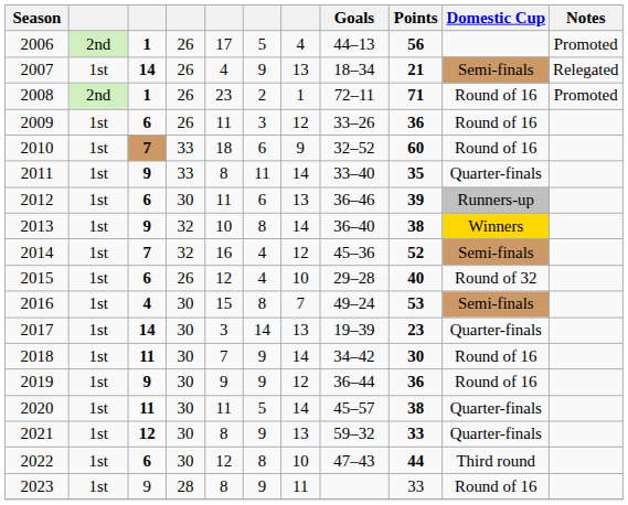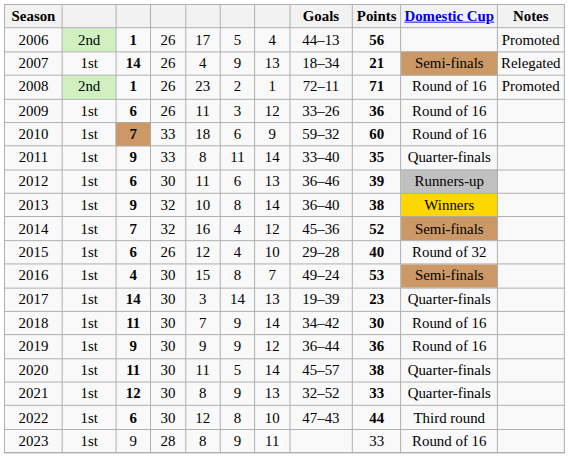 <table class="wikitable" style="text-align: center;">
 <tr>
 <th width=55>Season</th>
 <th width=50></th>
 <th width=30></th>
 <th width=30></th>
 <th width=30></th>
 <th width=30></th>
 <th width=30></th>
 <th width=60>Goals</th>
 <th width=45>Points</th>
 <th><a href='#'>Domestic Cup</a></th>
 <th>Notes</th>
 </tr>
 <tr>
 <td>2006</td>
 <td style="background:#D0F0C0">2nd</td>
 <td><strong>1</strong></td>
 <td>26</td>
 <td>17</td>
 <td>5</td>
 <td>4</td>
 <td>44–13</td>
 <td><strong>56</strong></td>
 <td></td>
 <td>Promoted</td>
 </tr>
 <tr>
 <td>2007</td>
 <td>1st</td>
 <td><strong>14</strong></td>
 <td>26</td>
 <td>4</td>
 <td>9</td>
 <td>13</td>
 <td>18–34</td>
 <td><strong>21</strong></td>
 <td style="background:#cc9966">Semi-finals</td>
 <td>Relegated</td>
 </tr>
 <tr>
 <td>2008</td>
 <td style="background:#D0F0C0">2nd</td>
 <td><strong>1</strong></td>
 <td>26</td>
 <td>23</td>
 <td>2</td>
 <td>1</td>
 <td>72–11</td>
 <td><strong>71</strong></td>
 <td>Round of 16</td>
 <td>Promoted</td>
 </tr>
 <tr>
 <td>2009</td>
 <td>1st</td>
 <td><strong>6</strong></td>
 <td>26</td>
 <td>11</td>
 <td>3</td>
 <td>12</td>
 <td>33–26</td>
 <td><strong>36</strong></td>
 <td>Round of 16</td>
 <td></td>
 </tr>
 <tr>
 <td>2010</td>
 <td>1st</td>
 <td style="background:#cc9966"><strong>7</strong></td>
 <td>33</td>
 <td>18</td>
 <td>6</td>
 <td>9</td>
-<td>32–52</td>
+<td>59–32</td>
 <td><strong>60</strong></td>
 <td>Round of 16</td>
 <td></td>
 </tr>
 <tr>
 <td>2011</td>
 <td>1st</td>
 <td><strong>9</strong></td>
 <td>33</td>
 <td>8</td>
 <td>11</td>
 <td>14</td>
 <td>33–40</td>
 <td><strong>35</strong></td>
 <td>Quarter-finals</td>
 <td></td>
 </tr>
 <tr>
 <td>2012</td>
 <td>1st</td>
 <td><strong>6</strong></td>
 <td>30</td>
 <td>11</td>
 <td>6</td>
 <td>13</td>
 <td>36–46</td>
 <td><strong>39</strong></td>
 <td style="background:silver">Runners-up</td>
 <td></td>
 </tr>
 <tr>
 <td>2013</td>
 <td>1st</td>
 <td><strong>9</strong></td>
 <td>32</td>
 <td>10</td>
 <td>8</td>
 <td>14</td>
 <td>36–40</td>
 <td><strong>38</strong></td>
 <td style="background:gold">Winners</td>
 <td></td>
 </tr>
 <tr>
 <td>2014</td>
 <td>1st</td>
 <td><strong>7</strong></td>
 <td>32</td>
 <td>16</td>
 <td>4</td>
 <td>12</td>
 <td>45–36</td>
 <td><strong>52</strong></td>
 <td style="background:#cc9966">Semi-finals</td>
 <td></td>
 </tr>
 <tr>
 <td>2015</td>
 <td>1st</td>
 <td><strong>6</strong></td>
 <td>26</td>
 <td>12</td>
 <td>4</td>
 <td>10</td>
 <td>29–28</td>
 <td><strong>40</strong></td>
 <td>Round of 32</td>
 <td></td>
 </tr>
 <tr>
 <td>2016</td>
 <td>1st</td>
 <td><strong>4</strong></td>
 <td>30</td>
 <td>15</td>
 <td>8</td>
 <td>7</td>
 <td>49–24</td>
 <td><strong>53</strong></td>
 <td style="background:#cc9966">Semi-finals</td>
 <td></td>
 </tr>
 <tr>
 <td>2017</td>
 <td>1st</td>
 <td><strong>14</strong></td>
 <td>30</td>
 <td>3</td>
 <td>14</td>
 <td>13</td>
 <td>19–39</td>
 <td><strong>23</strong></td>
 <td>Quarter-finals</td>
 <td></td>
 </tr>
 <tr>
 <td>2018</td>
 <td>1st</td>
 <td><strong>11</strong></td>
 <td>30</td>
 <td>7</td>
 <td>9</td>
 <td>14</td>
 <td>34–42</td>
 <td><strong>30</strong></td>
 <td>Round of 16</td>
 <td></td>
 </tr>
 <tr>
 <td>2019</td>
 <td>1st</td>
 <td><strong>9</strong></td>
 <td>30</td>
 <td>9</td>
 <td>9</td>
 <td>12</td>
 <td>36–44</td>
 <td><strong>36</strong></td>
 <td>Round of 16</td>
 <td></td>
 </tr>
 <tr>
 <td>2020</td>
 <td>1st</td>
 <td><strong>11</strong></td>
 <td>30</td>
 <td>11</td>
 <td>5</td>
 <td>14</td>
 <td>45–57</td>
 <td><strong>38</strong></td>
 <td>Quarter-finals</td>
 <td></td>
 </tr>
 <tr>
 <td>2021</td>
 <td>1st</td>
 <td><strong>12</strong></td>
 <td>30</td>
 <td>8</td>
 <td>9</td>
 <td>13</td>
-<td>59–32</td>
+<td>32–52</td>
 <td><strong>33</strong></td>
 <td>Quarter-finals</td>
 <td></td>
 </tr>
 <tr>
 <td>2022</td>
 <td>1st</td>
 <td><strong>6</strong></td>
 <td>30</td>
 <td>12</td>
 <td>8</td>
 <td>10</td>
 <td>47–43</td>
 <td><strong>44</strong></td>
 <td>Third round</td>
 <td></td>
 </tr>
 <tr>
 <td>2023</td>
 <td>1st</td>
 <td>9</td>
 <td>28</td>
 <td>8</td>
 <td>9</td>
 <td>11</td>
 <td></td>
 <td>33</td>
 <td>Round of 16</td>
 <td></td>
 </tr>
 <tr>
 </tr>
 </table>
